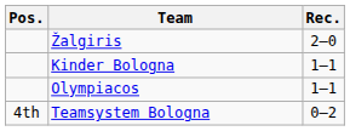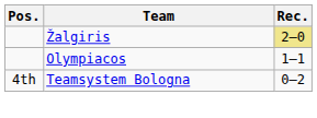 <table class="wikitable" style="text-align:center">
 <tr>
 <th width=25>Pos.</th>
 <th width=220>Team</th>
 <th width=25>Rec.</th>
 </tr>
 <tr>
 <td></td>
 <td align=left> <a href='#'>Žalgiris</a></td>
-<td>2–0</td>
-</tr>
-<tr>
-<td></td>
-<td align=left> <a href='#'>Kinder Bologna</a></td>
-<td>1–1</td>
+<td style="background: khaki;">2–0</td>
 </tr>
 <tr>
 <td></td>
 <td align=left> <a href='#'>Olympiacos</a></td>
 <td>1–1</td>
 </tr>
 <tr>
 <td>4th</td>
 <td align=left> <a href='#'>Teamsystem Bologna</a></td>
 <td>0–2</td>
 </tr>
 </table>
